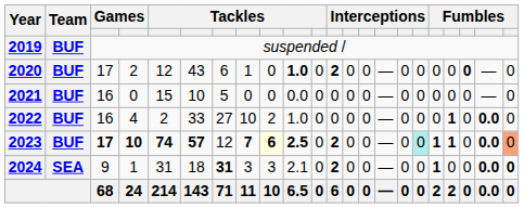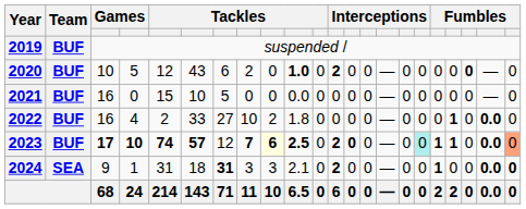 <table class="wikitable" style="text-align: center;">
 <tr>
 <th rowspan="2">Year</th>
 <th rowspan="2">Team</th>
 <th colspan="2">Games</th>
 <th colspan="7">Tackles</th>
 <th colspan="6">Interceptions</th>
 <th colspan="5">Fumbles</th>
 </tr>
 <tr>
 <th></th>
 <th></th>
 <th></th>
 <th></th>
 <th></th>
 <th></th>
 <th></th>
 <th></th>
 <th></th>
 <th></th>
 <th></th>
 <th></th>
 <th></th>
 <th></th>
 <th></th>
 <th></th>
 <th></th>
 <th></th>
 <th></th>
 <th></th>
 </tr>
 <tr>
 <th><a href='#'>2019</a></th>
 <th><a href='#'>BUF</a></th>
 <td colspan="21"><em>suspended</em> / </td>
 </tr>
 <tr>
 <th><a href='#'>2020</a></th>
 <th><a href='#'>BUF</a></th>
-<td>17</td>
-<td>2</td>
+<td>10</td>
+<td>5</td>
 <td>12</td>
 <td>43</td>
 <td>6</td>
-<td>1</td>
+<td>2</td>
 <td>0</td>
 <td><strong>1.0</strong></td>
 <td>0</td>
 <td><strong>2</strong></td>
 <td>0</td>
 <td>0</td>
 <td>—</td>
 <td>0</td>
 <td>0</td>
 <td>0</td>
 <td>0</td>
 <td><strong>0</strong></td>
 <td>—</td>
 <td>0</td>
 </tr>
 <tr>
 <th><a href='#'>2021</a></th>
 <th><a href='#'>BUF</a></th>
 <td>16</td>
 <td>0</td>
 <td>15</td>
 <td>10</td>
 <td>5</td>
 <td>0</td>
 <td>0</td>
 <td>0.0</td>
 <td>0</td>
 <td>0</td>
 <td>0</td>
 <td>0</td>
 <td>—</td>
 <td>0</td>
 <td>0</td>
 <td>0</td>
 <td>0</td>
 <td>0</td>
 <td>—</td>
 <td>0</td>
 </tr>
 <tr>
 <th><a href='#'>2022</a></th>
 <th><a href='#'>BUF</a></th>
 <td>16</td>
 <td>4</td>
 <td>2</td>
 <td>33</td>
 <td>27</td>
 <td>10</td>
 <td>2</td>
-<td>1.0</td>
+<td>1.8</td>
 <td>0</td>
 <td>0</td>
 <td>0</td>
 <td>0</td>
 <td>—</td>
 <td>0</td>
 <td>0</td>
 <td>0</td>
 <td><strong>1</strong></td>
 <td>0</td>
 <td><strong>0.0</strong></td>
 <td>0</td>
 </tr>
 <tr>
 <th><a href='#'>2023</a></th>
 <th><a href='#'>BUF</a></th>
 <td><strong>17</strong></td>
 <td><strong>10</strong></td>
 <td><strong>74</strong></td>
 <td><strong>57</strong></td>
 <td>12</td>
 <td><strong>7</strong></td>
 <td style="background: lightyellow;"><strong>6</strong></td>
 <td><strong>2.5</strong></td>
 <td>0</td>
 <td><strong>2</strong></td>
-<td>0</td>
+<td><strong>0</strong></td>
 <td>0</td>
 <td>—</td>
 <td>0</td>
 <td style="background: paleturquoise;">0</td>
 <td><strong>1</strong></td>
 <td><strong>1</strong></td>
 <td>0</td>
 <td><strong>0.0</strong></td>
 <td style="background: lightsalmon;">0</td>
 </tr>
 <tr>
 <th><a href='#'>2024</a></th>
 <th><a href='#'>SEA</a></th>
 <td>9</td>
 <td>1</td>
 <td>31</td>
 <td>18</td>
 <td><strong>31</strong></td>
 <td>3</td>
 <td>3</td>
 <td>2.1</td>
 <td>0</td>
 <td><strong>2</strong></td>
 <td>0</td>
 <td>0</td>
 <td>—</td>
 <td>0</td>
 <td>0</td>
 <td><strong>1</strong></td>
 <td>0</td>
 <td>0</td>
 <td><strong>0.0</strong></td>
 <td><strong>0</strong></td>
 </tr>
 <tr>
 <th colspan="2"></th>
 <th>68</th>
 <th>24</th>
 <th>214</th>
 <th>143</th>
 <th>71</th>
 <th>11</th>
 <th>10</th>
 <th>6.5</th>
 <th>0</th>
 <th>6</th>
 <th>0</th>
 <th>0</th>
 <th>—</th>
 <th>0</th>
 <th>0</th>
 <th>2</th>
 <th>2</th>
 <th>0</th>
 <th>0.0</th>
 <th>0</th>
 </tr>
 </table>
